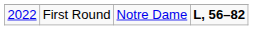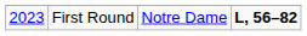 <table class="wikitable" style="text-align:center">
 <tr>
 </tr>
 <tr style="text-align:center;">
-<td><a href='#'>2022</a></td>
+<td><a href='#'>2023</a></td>
 <td>First Round</td>
 <td><a href='#'>Notre Dame</a></td>
 <td><strong>L, 56–82</strong></td>
 </tr>
 </table>
